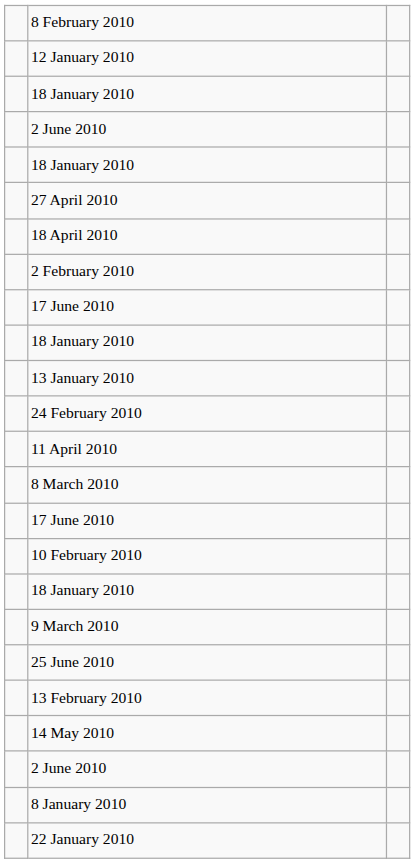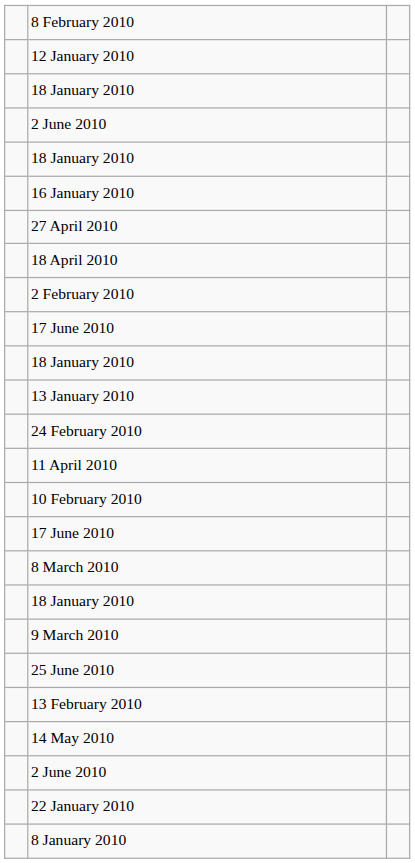 <table class="wikitable" style="font-size: 80%; float: left; width: 26em; margin-right: 1em; height: 700px">
 <tr>
 <td></td>
 <td>8 February 2010</td>
 <td></td>
 </tr>
 <tr>
 <td></td>
 <td>12 January 2010</td>
 <td></td>
 </tr>
 <tr>
 <td></td>
 <td>18 January 2010</td>
 <td></td>
 </tr>
 <tr>
 <td></td>
 <td>2 June 2010</td>
 <td></td>
 </tr>
 <tr>
 <td></td>
 <td>18 January 2010</td>
+<td></td>
+</tr>
+<tr>
+<td></td>
+<td>16 January 2010</td>
 <td></td>
 </tr>
 <tr>
 <td></td>
 <td>27 April 2010</td>
 <td></td>
 </tr>
 <tr>
 <td></td>
 <td>18 April 2010</td>
 <td></td>
 </tr>
 <tr>
 <td></td>
 <td>2 February 2010</td>
 <td></td>
 </tr>
 <tr>
 <td></td>
 <td>17 June 2010</td>
 <td></td>
 </tr>
 <tr>
 <td></td>
 <td>18 January 2010</td>
 <td></td>
 </tr>
 <tr>
 <td></td>
 <td>13 January 2010</td>
 <td></td>
 </tr>
 <tr>
 <td></td>
 <td>24 February 2010</td>
 <td></td>
 </tr>
 <tr>
 <td></td>
 <td>11 April 2010</td>
 <td></td>
 </tr>
 <tr>
 <td></td>
-<td>8 March 2010</td>
+<td>10 February 2010</td>
 <td></td>
 </tr>
 <tr>
 <td></td>
 <td>17 June 2010</td>
 <td></td>
 </tr>
 <tr>
 <td></td>
-<td>10 February 2010</td>
+<td>8 March 2010</td>
 <td></td>
 </tr>
 <tr>
 <td></td>
 <td>18 January 2010</td>
 <td></td>
 </tr>
 <tr>
 <td></td>
 <td>9 March 2010</td>
 <td></td>
 </tr>
 <tr>
 <td></td>
 <td>25 June 2010</td>
 <td></td>
 </tr>
 <tr>
 <td></td>
 <td>13 February 2010</td>
 <td></td>
 </tr>
 <tr>
 <td></td>
 <td>14 May 2010</td>
 <td></td>
 </tr>
 <tr>
 <td></td>
 <td>2 June 2010</td>
 <td></td>
 </tr>
 <tr>
 <td></td>
-<td>8 January 2010</td>
+<td>22 January 2010</td>
 <td></td>
 </tr>
 <tr>
 <td></td>
-<td>22 January 2010</td>
+<td>8 January 2010</td>
 <td></td>
 </tr>
 </table>
